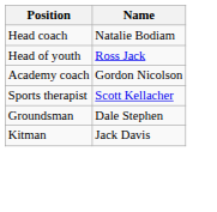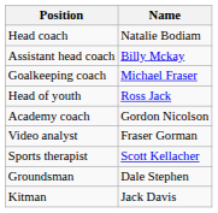 <table class="wikitable">
 <tr>
 <th>Position</th>
 <th>Name</th>
 </tr>
 <tr>
 <td>Head coach</td>
 <td>Natalie Bodiam</td>
 </tr>
 <tr>
+<td>Assistant head coach</td>
+<td><a href='#'>Billy Mckay</a></td>
+</tr>
+<tr>
+<td>Goalkeeping coach</td>
+<td><a href='#'>Michael Fraser</a></td>
+</tr>
+<tr>
 <td>Head of youth</td>
 <td><a href='#'>Ross Jack</a></td>
 </tr>
 <tr>
 <td>Academy coach</td>
 <td>Gordon Nicolson</td>
+</tr>
+<tr>
+<td>Video analyst</td>
+<td>Fraser Gorman</td>
 </tr>
 <tr>
 <td>Sports therapist</td>
 <td><a href='#'>Scott Kellacher</a></td>
 </tr>
 <tr>
 <td>Groundsman</td>
 <td>Dale Stephen</td>
 </tr>
 <tr>
 <td>Kitman</td>
 <td>Jack Davis</td>
 </tr>
 </table>
